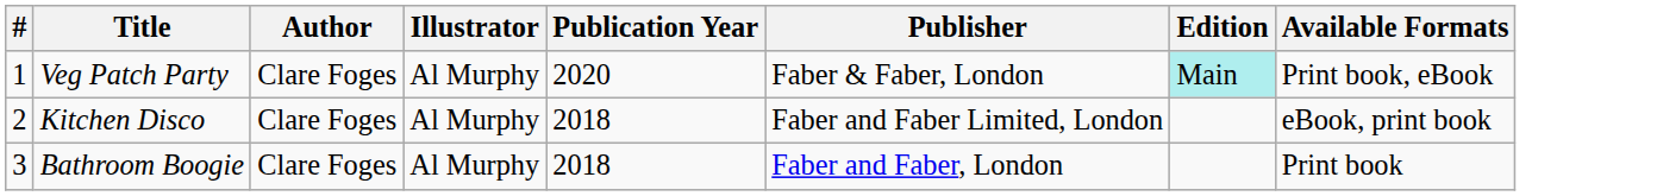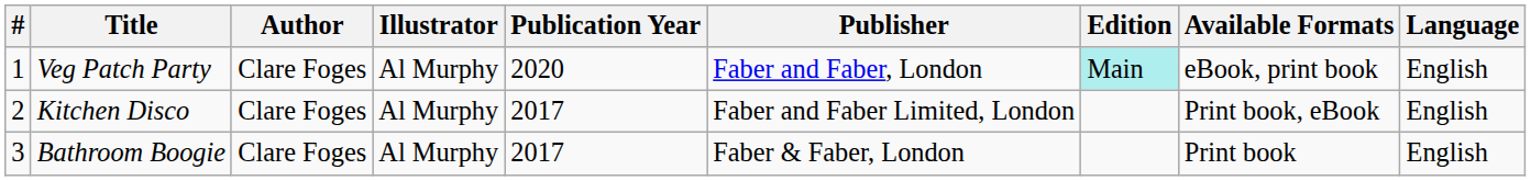 <table class="wikitable">
 <tr>
 <th>#</th>
 <th>Title</th>
 <th>Author</th>
 <th>Illustrator</th>
 <th>Publication Year</th>
 <th>Publisher</th>
 <th>Edition</th>
 <th>Available Formats</th>
+<th>Language</th>
 </tr>
 <tr>
 <td>1</td>
 <td><em>Veg Patch Party</em></td>
 <td>Clare Foges</td>
 <td>Al Murphy</td>
 <td>2020</td>
-<td>Faber & Faber, London</td>
+<td><a href='#'>Faber and Faber</a>, London</td>
 <td style="background: paleturquoise;">Main</td>
-<td>Print book, eBook</td>
+<td>eBook, print book</td>
+<td>English</td>
 </tr>
 <tr>
 <td>2</td>
 <td><em>Kitchen Disco</em></td>
 <td>Clare Foges</td>
 <td>Al Murphy</td>
-<td>2018</td>
+<td>2017</td>
 <td>Faber and Faber Limited, London</td>
 <td></td>
-<td>eBook, print book</td>
+<td>Print book, eBook</td>
+<td>English</td>
 </tr>
 <tr>
 <td>3</td>
 <td><em>Bathroom Boogie</em></td>
 <td>Clare Foges</td>
 <td>Al Murphy</td>
-<td>2018</td>
-<td><a href='#'>Faber and Faber</a>, London</td>
+<td>2017</td>
+<td>Faber & Faber, London</td>
 <td></td>
 <td>Print book</td>
+<td>English</td>
 </tr>
 </table>
